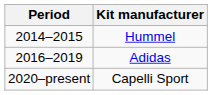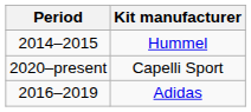 <table class="wikitable" style="text-align:center;margin-left:1em;float:center">
 <tr>
 <th>Period</th>
 <th>Kit manufacturer</th>
 </tr>
 <tr>
 <td>2014–2015</td>
 <td><a href='#'>Hummel</a></td>
 </tr>
 <tr>
+<td>2020–present</td>
+<td>Capelli Sport</td>
+</tr>
+<tr>
 <td>2016–2019</td>
 <td><a href='#'>Adidas</a></td>
 </tr>
-<tr>
-<td>2020–present</td>
-<td>Capelli Sport</td>
-</tr>
 </table>
